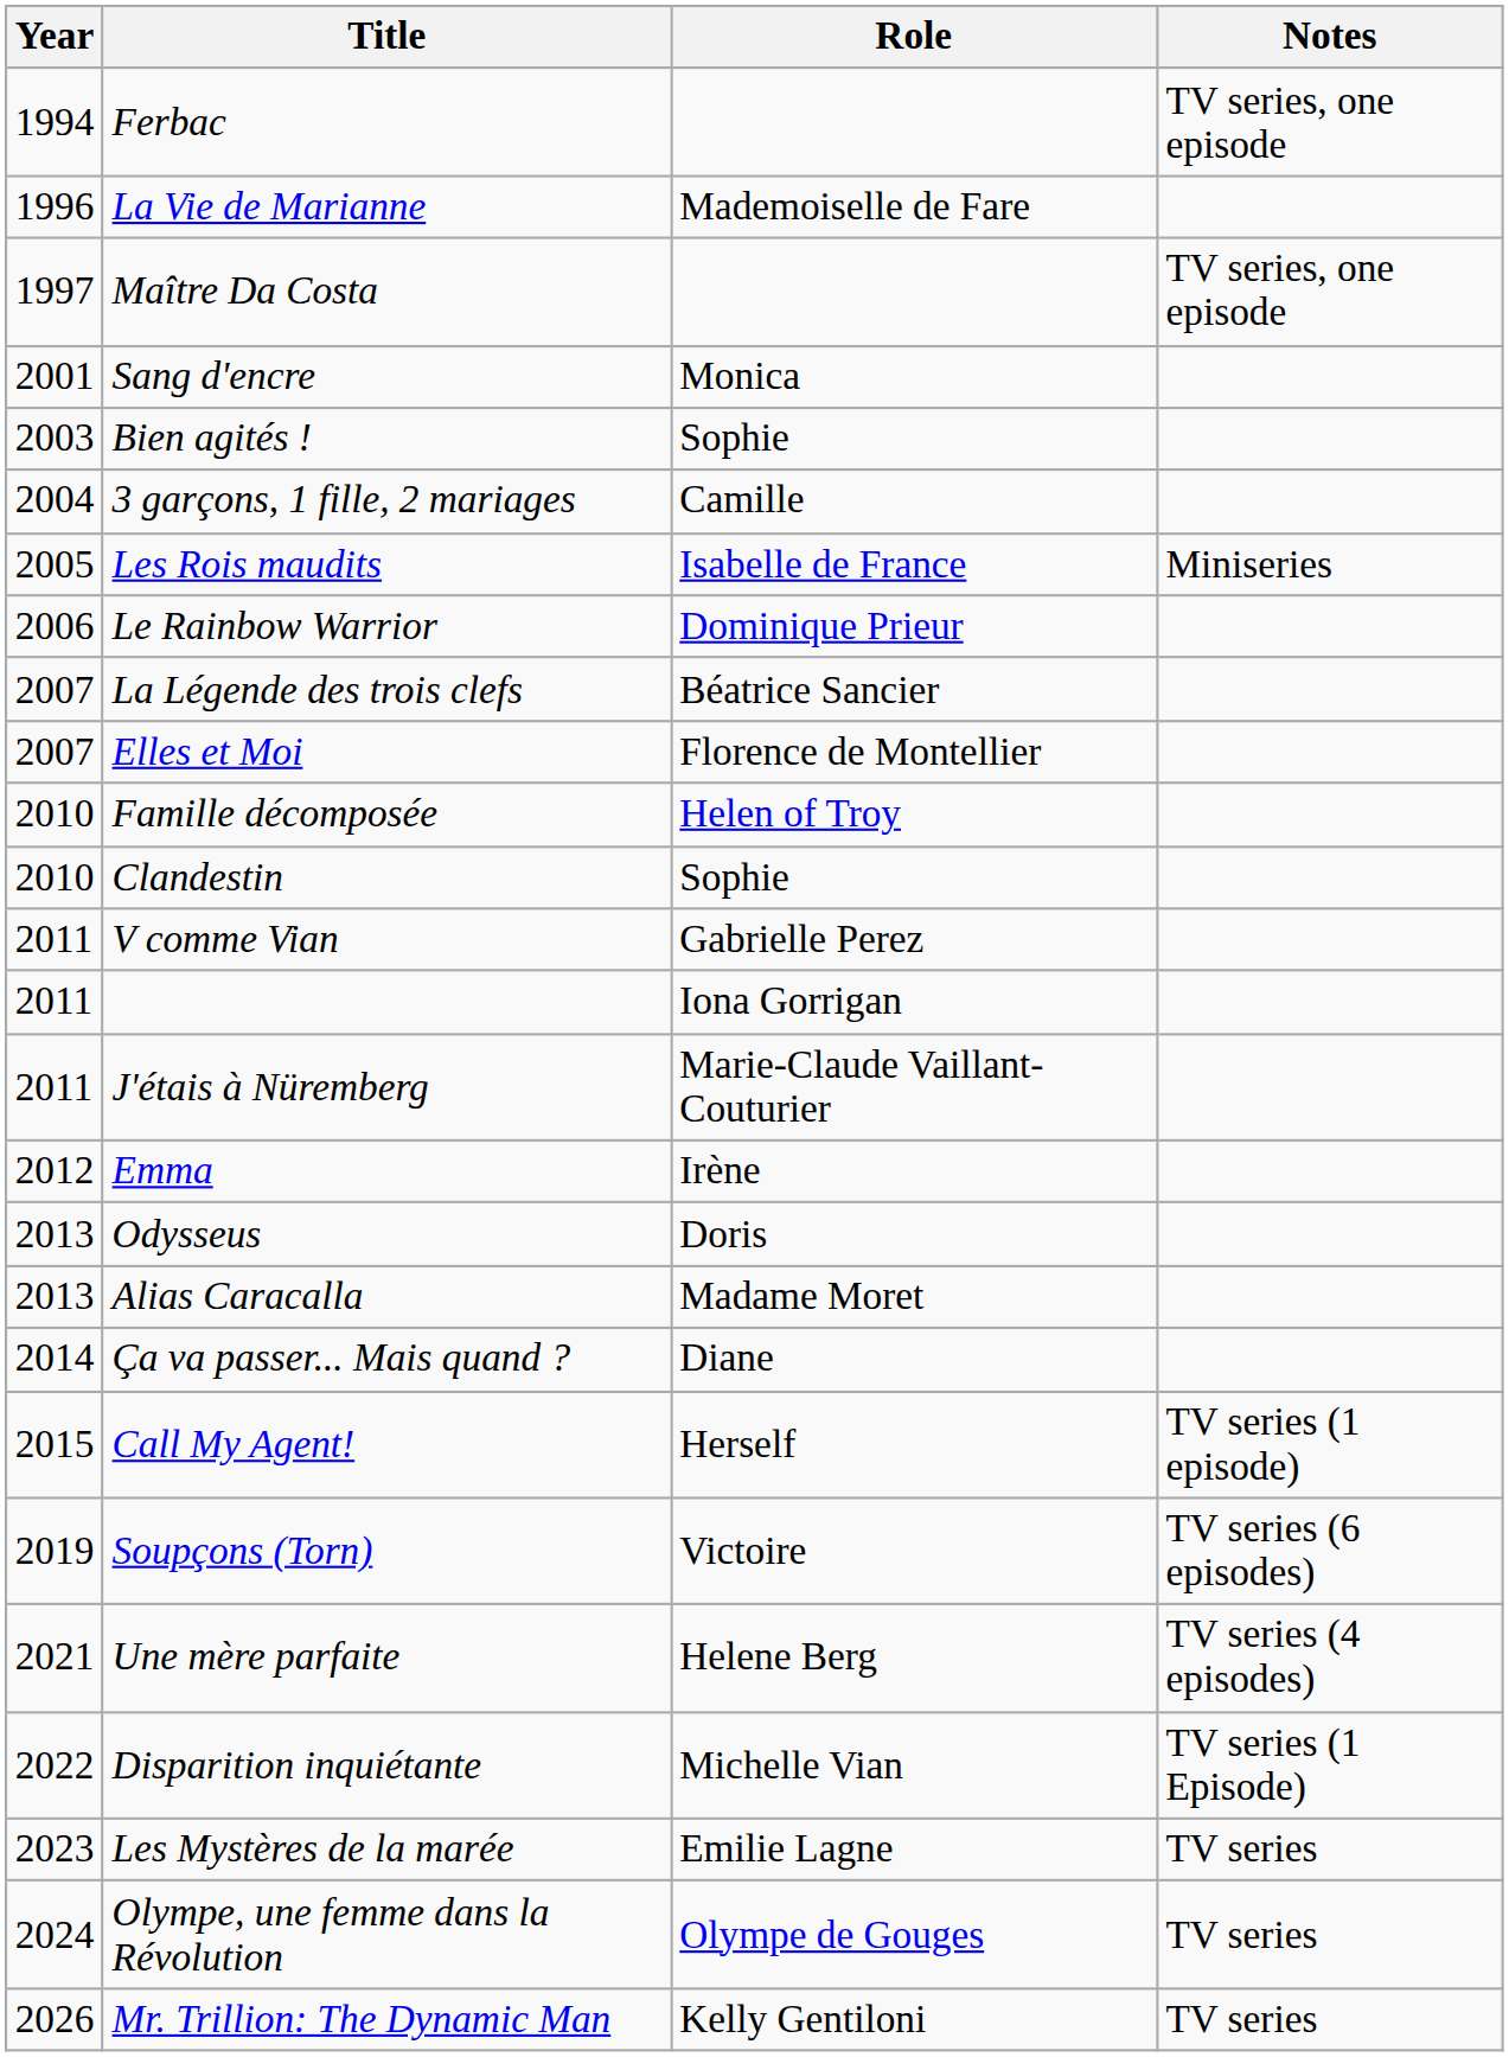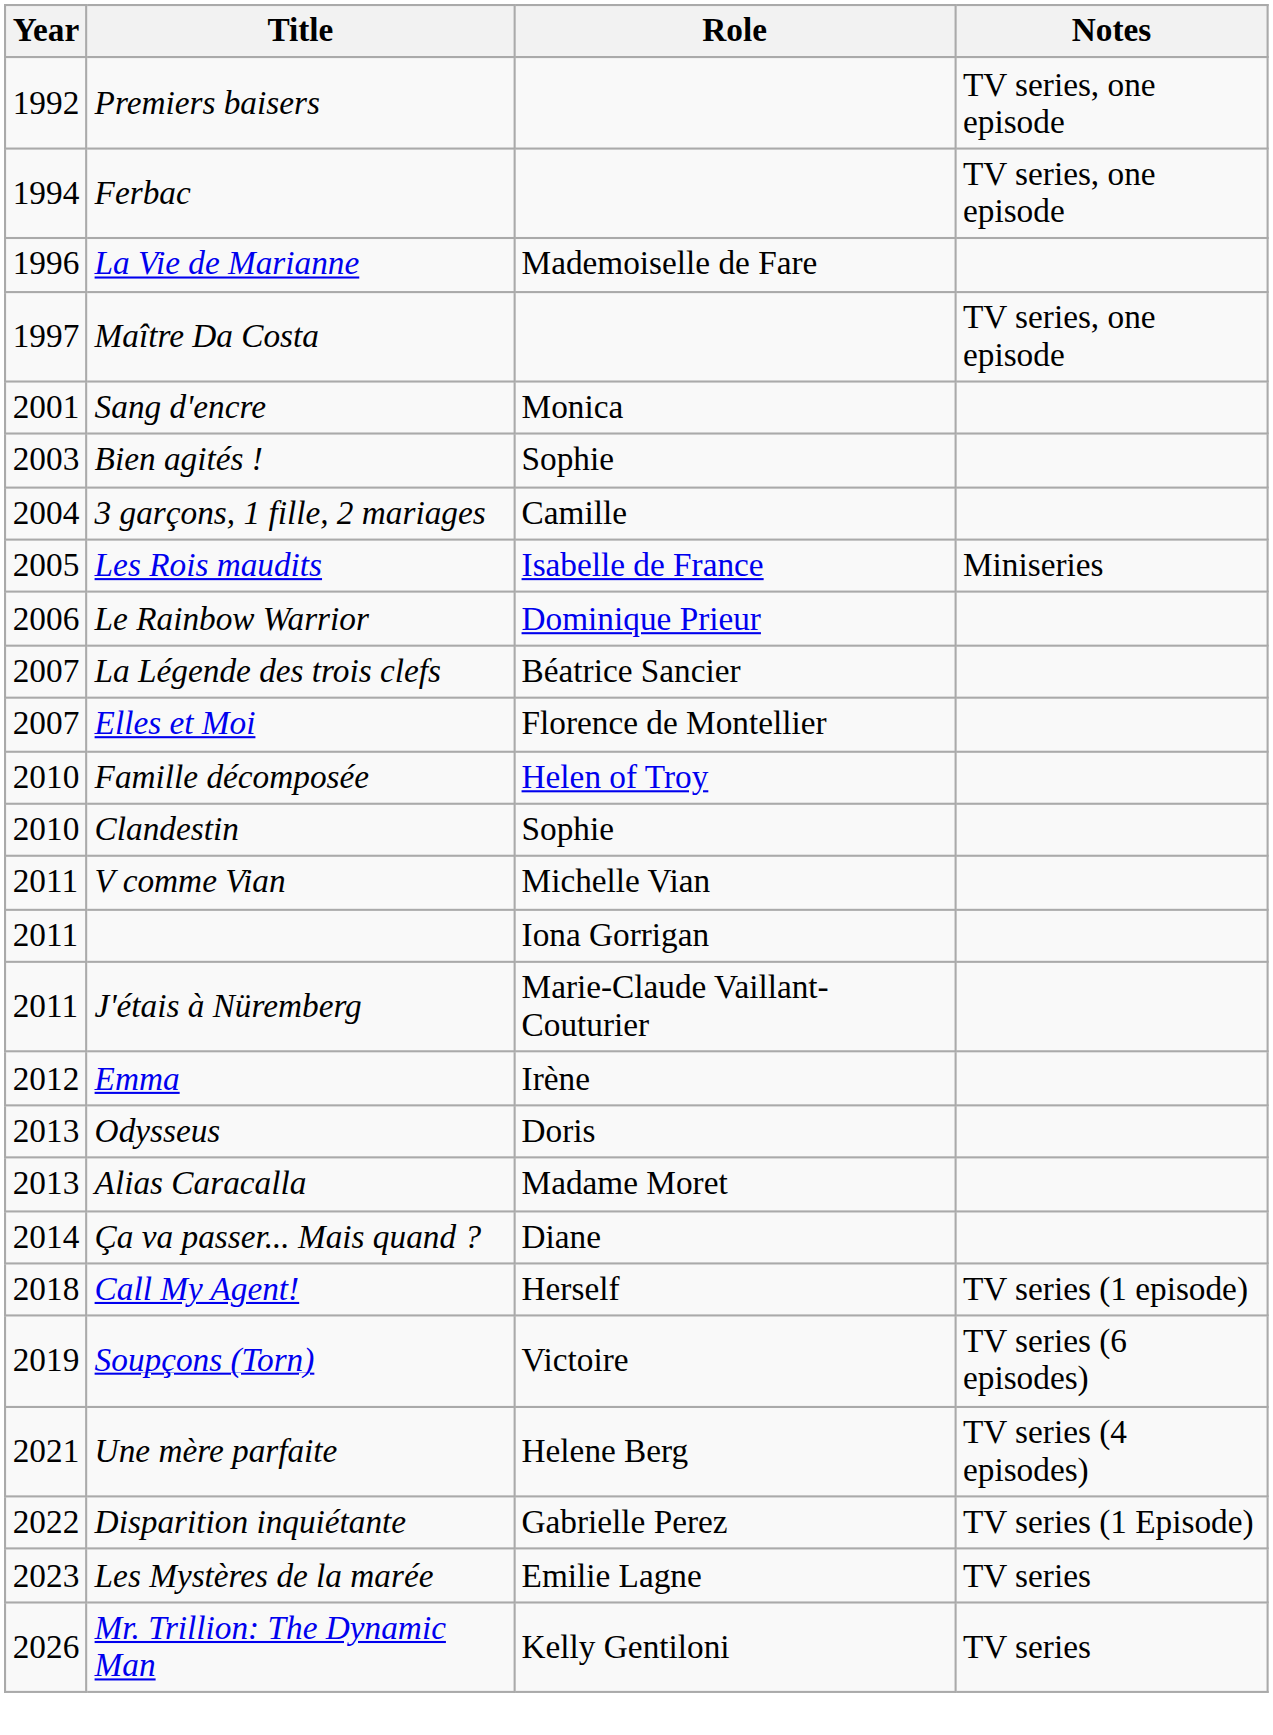 <table class="wikitable sortable">
 <tr>
 <th>Year</th>
 <th>Title</th>
 <th>Role</th>
 <th class="unsortable">Notes</th>
+</tr>
+<tr>
+<td>1992</td>
+<td><em>Premiers baisers</em></td>
+<td></td>
+<td>TV series, one episode</td>
 </tr>
 <tr>
 <td>1994</td>
 <td><em>Ferbac</em></td>
 <td></td>
 <td>TV series, one episode</td>
 </tr>
 <tr>
 <td>1996</td>
 <td><em><a href='#'>La Vie de Marianne</a></em></td>
 <td>Mademoiselle de Fare</td>
 <td></td>
 </tr>
 <tr>
 <td>1997</td>
 <td><em>Maître Da Costa</em></td>
 <td></td>
 <td>TV series, one episode</td>
 </tr>
 <tr>
 <td>2001</td>
 <td><em>Sang d'encre</em></td>
 <td>Monica</td>
 <td></td>
 </tr>
 <tr>
 <td>2003</td>
 <td><em>Bien agités !</em></td>
 <td>Sophie</td>
 <td></td>
 </tr>
 <tr>
 <td>2004</td>
 <td><em>3 garçons, 1 fille, 2 mariages</em></td>
 <td>Camille</td>
 <td></td>
 </tr>
 <tr>
 <td>2005</td>
 <td><em><a href='#'>Les Rois maudits</a></em></td>
 <td><a href='#'>Isabelle de France</a></td>
 <td>Miniseries</td>
 </tr>
 <tr>
 <td>2006</td>
 <td><em>Le Rainbow Warrior</em></td>
 <td><a href='#'>Dominique Prieur</a></td>
 <td></td>
 </tr>
 <tr>
 <td>2007</td>
 <td><em>La Légende des trois clefs</em></td>
 <td>Béatrice Sancier</td>
 <td></td>
 </tr>
 <tr>
 <td>2007</td>
 <td><em><a href='#'>Elles et Moi</a></em></td>
 <td>Florence de Montellier</td>
 <td></td>
 </tr>
 <tr>
 <td>2010</td>
 <td><em>Famille décomposée</em></td>
 <td><a href='#'>Helen of Troy</a></td>
 <td></td>
 </tr>
 <tr>
 <td>2010</td>
 <td><em>Clandestin</em></td>
 <td>Sophie</td>
 <td></td>
 </tr>
 <tr>
 <td>2011</td>
 <td><em>V comme Vian</em></td>
-<td>Gabrielle Perez</td>
+<td>Michelle Vian</td>
 <td></td>
 </tr>
 <tr>
 <td>2011</td>
 <td><em></em></td>
 <td>Iona Gorrigan</td>
 <td></td>
 </tr>
 <tr>
 <td>2011</td>
 <td><em>J'étais à Nüremberg</em></td>
 <td>Marie-Claude Vaillant-Couturier</td>
 <td></td>
 </tr>
 <tr>
 <td>2012</td>
 <td><em><a href='#'>Emma</a></em></td>
 <td>Irène</td>
 <td></td>
 </tr>
 <tr>
 <td>2013</td>
 <td><em>Odysseus</em></td>
 <td>Doris</td>
 <td></td>
 </tr>
 <tr>
 <td>2013</td>
 <td><em>Alias Caracalla</em></td>
 <td>Madame Moret</td>
 <td></td>
 </tr>
 <tr>
 <td>2014</td>
 <td><em>Ça va passer... Mais quand ?</em></td>
 <td>Diane</td>
 <td></td>
 </tr>
 <tr>
-<td>2015</td>
+<td>2018</td>
 <td><em><a href='#'>Call My Agent!</a></em></td>
 <td>Herself</td>
 <td>TV series (1 episode)</td>
 </tr>
 <tr>
 <td>2019</td>
 <td><em><a href='#'>Soupçons (Torn)</a></em></td>
 <td>Victoire</td>
 <td>TV series (6 episodes)</td>
 </tr>
 <tr>
 <td>2021</td>
 <td><em>Une mère parfaite</em></td>
 <td>Helene Berg</td>
 <td>TV series (4 episodes)</td>
 </tr>
 <tr>
 <td>2022</td>
 <td><em>Disparition inquiétante</em></td>
-<td>Michelle Vian</td>
+<td>Gabrielle Perez</td>
 <td>TV series (1 Episode)</td>
 </tr>
 <tr>
 <td>2023</td>
 <td><em>Les Mystères de la marée</em></td>
 <td>Emilie Lagne</td>
 <td>TV series</td>
 </tr>
 <tr>
-<td>2024</td>
-<td><em>Olympe, une femme dans la Révolution</em></td>
-<td><a href='#'>Olympe de Gouges</a></td>
-<td>TV series</td>
-</tr>
-<tr>
 <td>2026</td>
 <td><em><a href='#'>Mr. Trillion: The Dynamic Man</a></em></td>
 <td>Kelly Gentiloni</td>
 <td>TV series</td>
 </tr>
 </table>
